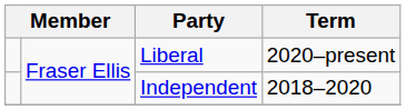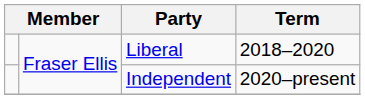 <table class="wikitable">
 <tr>
 <th colspan="2">Member</th>
 <th>Party</th>
 <th>Term</th>
 </tr>
 <tr>
 <td> </td>
 <td rowspan="2"><a href='#'>Fraser Ellis</a></td>
 <td><a href='#'>Liberal</a></td>
-<td>2020–present</td>
+<td>2018–2020</td>
 </tr>
 <tr>
 <td> </td>
 <td><a href='#'>Independent</a></td>
-<td>2018–2020</td>
+<td>2020–present</td>
 </tr>
 <tr>
 </tr>
 </table>
